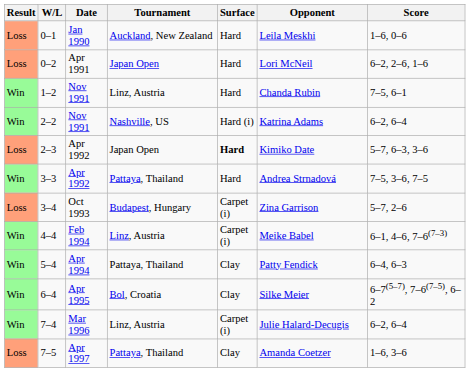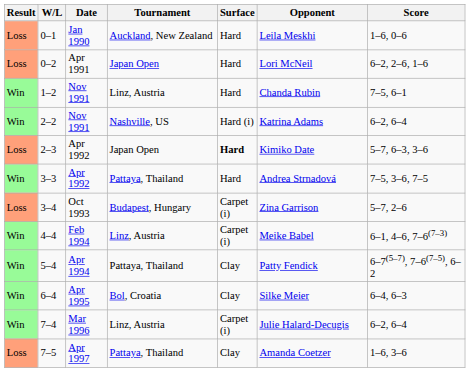 <table class="sortable wikitable">
 <tr>
 <th style="width:40px">Result</th>
 <th style="width:35px" class="unsortable">W/L</th>
 <th style="width:55px">Date</th>
 <th style="width:160px">Tournament</th>
 <th style="width:50px">Surface</th>
 <th style="width:160px">Opponent</th>
 <th style="width:140px" class="unsortable">Score</th>
 </tr>
 <tr>
 <td style="background:#ffa07a;">Loss</td>
 <td>0–1</td>
 <td><a href='#'>Jan 1990</a></td>
 <td><a href='#'>Auckland</a>, New Zealand</td>
 <td>Hard</td>
 <td> <a href='#'>Leila Meskhi</a></td>
 <td>1–6, 0–6</td>
 </tr>
 <tr>
 <td style="background:#ffa07a;">Loss</td>
 <td>0–2</td>
 <td>Apr 1991</td>
 <td><a href='#'>Japan Open</a></td>
 <td>Hard</td>
 <td> <a href='#'>Lori McNeil</a></td>
 <td>6–2, 2–6, 1–6</td>
 </tr>
 <tr>
 <td style="background:#98fb98;">Win</td>
 <td>1–2</td>
 <td><a href='#'>Nov 1991</a></td>
 <td>Linz, Austria</td>
 <td>Hard</td>
 <td> <a href='#'>Chanda Rubin</a></td>
 <td>7–5, 6–1</td>
 </tr>
 <tr>
 <td style="background:#98fb98;">Win</td>
 <td>2–2</td>
 <td><a href='#'>Nov 1991</a></td>
 <td><a href='#'>Nashville</a>, US</td>
 <td>Hard (i)</td>
 <td> <a href='#'>Katrina Adams</a></td>
 <td>6–2, 6–4</td>
 </tr>
 <tr>
 <td style="background:#ffa07a;">Loss</td>
 <td>2–3</td>
 <td>Apr 1992</td>
 <td>Japan Open</td>
 <td><strong>Hard</strong></td>
 <td> <a href='#'>Kimiko Date</a></td>
 <td>5–7, 6–3, 3–6</td>
 </tr>
 <tr>
 <td style="background:#98fb98;">Win</td>
 <td>3–3</td>
 <td><a href='#'>Apr 1992</a></td>
 <td><a href='#'>Pattaya</a>, Thailand</td>
 <td>Hard</td>
 <td> <a href='#'>Andrea Strnadová</a></td>
 <td>7–5, 3–6, 7–5</td>
 </tr>
 <tr>
 <td style="background:#ffa07a;">Loss</td>
 <td>3–4</td>
 <td>Oct 1993</td>
 <td><a href='#'>Budapest</a>, Hungary</td>
 <td>Carpet (i)</td>
 <td> <a href='#'>Zina Garrison</a></td>
 <td>5–7, 2–6</td>
 </tr>
 <tr>
 <td style="background:#98fb98;">Win</td>
 <td>4–4</td>
 <td><a href='#'>Feb 1994</a></td>
 <td><a href='#'>Linz</a>, Austria</td>
 <td>Carpet (i)</td>
 <td> <a href='#'>Meike Babel</a></td>
 <td>6–1, 4–6, 7–6<sup>(7–3)</sup></td>
 </tr>
 <tr>
 <td style="background:#98fb98;">Win</td>
 <td>5–4</td>
 <td><a href='#'>Apr 1994</a></td>
 <td>Pattaya, Thailand</td>
 <td>Clay</td>
 <td> <a href='#'>Patty Fendick</a></td>
-<td>6–4, 6–3</td>
+<td>6–7<sup>(5–7)</sup>, 7–6<sup>(7–5)</sup>, 6–2</td>
 </tr>
 <tr>
 <td style="background:#98fb98;">Win</td>
 <td>6–4</td>
 <td><a href='#'>Apr 1995</a></td>
 <td><a href='#'>Bol</a>, Croatia</td>
 <td>Clay</td>
 <td> <a href='#'>Silke Meier</a></td>
-<td>6–7<sup>(5–7)</sup>, 7–6<sup>(7–5)</sup>, 6–2</td>
+<td>6–4, 6–3</td>
 </tr>
 <tr>
 <td style="background:#98fb98;">Win</td>
 <td>7–4</td>
 <td><a href='#'>Mar 1996</a></td>
 <td>Linz, Austria</td>
 <td>Carpet (i)</td>
 <td> <a href='#'>Julie Halard-Decugis</a></td>
 <td>6–2, 6–4</td>
 </tr>
 <tr>
 <td style="background:#ffa07a;">Loss</td>
 <td>7–5</td>
 <td><a href='#'>Apr 1997</a></td>
 <td><a href='#'>Pattaya</a>, Thailand</td>
 <td>Clay</td>
 <td> <a href='#'>Amanda Coetzer</a></td>
 <td>1–6, 3–6</td>
 </tr>
 </table>
